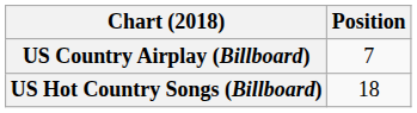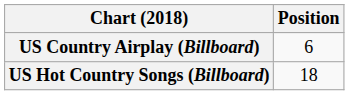 <table class="wikitable sortable plainrowheaders" style="text-align:center">
 <tr>
 <th scope="col">Chart (2018)</th>
 <th scope="col">Position</th>
 </tr>
 <tr>
 <th scope="row">US Country Airplay (<em>Billboard</em>)</th>
-<td>7</td>
+<td>6</td>
 </tr>
 <tr>
 <th scope="row">US Hot Country Songs (<em>Billboard</em>)</th>
 <td>18</td>
 </tr>
 </table>
